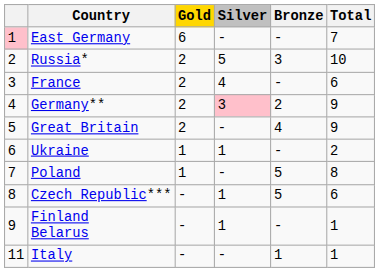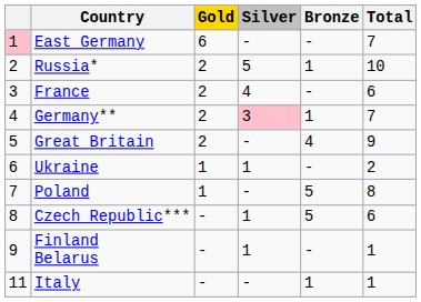 <table class="wikitable">
 <tr>
 <th></th>
 <th>Country</th>
 <th style="background:gold">Gold</th>
 <th style="background:silver">Silver</th>
 <th style="background:bronze">Bronze</th>
 <th>Total</th>
 </tr>
 <tr>
 <td style="background: pink;">1</td>
 <td> <a href='#'>East Germany</a></td>
 <td>6</td>
 <td>-</td>
 <td>-</td>
 <td>7</td>
 </tr>
 <tr>
 <td>2</td>
 <td> <a href='#'>Russia</a>*</td>
 <td>2</td>
 <td>5</td>
-<td>3</td>
+<td>1</td>
 <td>10</td>
 </tr>
 <tr>
 <td>3</td>
 <td> <a href='#'>France</a></td>
 <td>2</td>
 <td>4</td>
 <td>-</td>
 <td>6</td>
 </tr>
 <tr>
 <td>4</td>
 <td> <a href='#'>Germany</a>**</td>
 <td>2</td>
 <td style="background: pink;">3</td>
-<td>2</td>
-<td>9</td>
+<td>1</td>
+<td>7</td>
 </tr>
 <tr>
 <td>5</td>
 <td> <a href='#'>Great Britain</a></td>
 <td>2</td>
 <td>-</td>
 <td>4</td>
 <td>9</td>
 </tr>
 <tr>
 <td>6</td>
 <td> <a href='#'>Ukraine</a></td>
 <td>1</td>
 <td>1</td>
 <td>-</td>
 <td>2</td>
 </tr>
 <tr>
 <td>7</td>
 <td> <a href='#'>Poland</a></td>
 <td>1</td>
 <td>-</td>
 <td>5</td>
 <td>8</td>
 </tr>
 <tr>
 <td>8</td>
 <td> <a href='#'>Czech Republic</a>***</td>
 <td>-</td>
 <td>1</td>
 <td>5</td>
 <td>6</td>
 </tr>
 <tr>
 <td>9</td>
 <td> <a href='#'>Finland</a> <br>  <a href='#'>Belarus</a></td>
 <td>-</td>
 <td>1</td>
 <td>-</td>
 <td>1</td>
 </tr>
 <tr>
 <td>11</td>
 <td> <a href='#'>Italy</a></td>
 <td>-</td>
 <td>-</td>
 <td>1</td>
 <td>1</td>
 </tr>
 </table>
